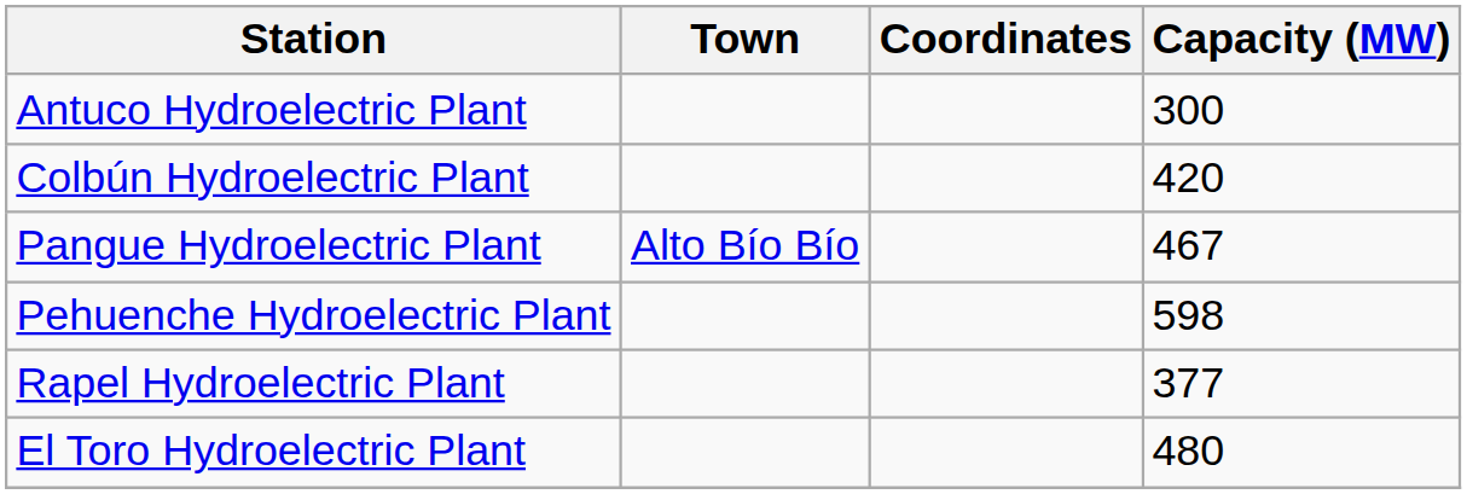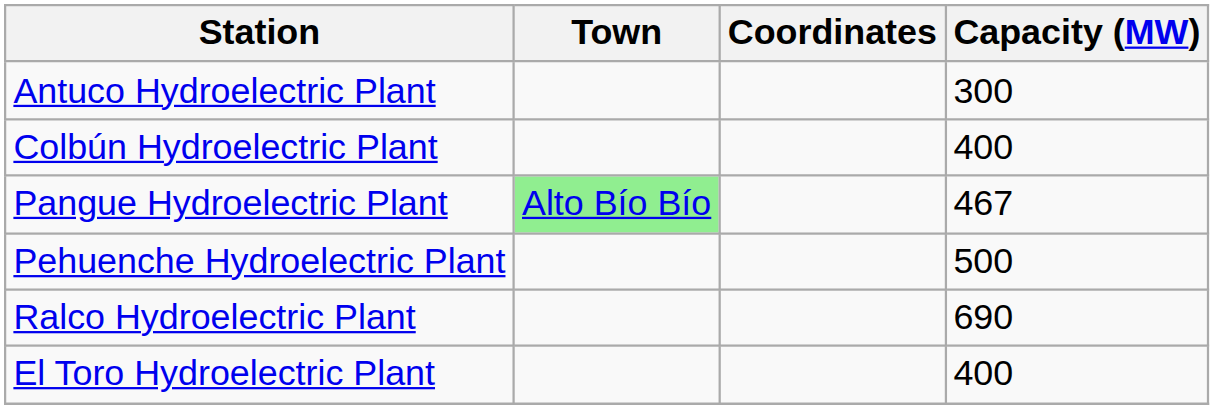 <table class="wikitable sortable">
 <tr>
 <th>Station</th>
 <th>Town</th>
 <th>Coordinates</th>
 <th>Capacity (<a href='#'>MW</a>)</th>
 </tr>
 <tr>
 <td><a href='#'>Antuco Hydroelectric Plant</a></td>
 <td></td>
 <td> </td>
 <td>300</td>
 </tr>
 <tr>
 <td><a href='#'>Colbún Hydroelectric Plant</a></td>
 <td></td>
 <td> </td>
-<td>420</td>
+<td>400</td>
 </tr>
 <tr>
 <td><a href='#'>Pangue Hydroelectric Plant</a></td>
-<td><a href='#'>Alto Bío Bío</a></td>
+<td style="background: lightgreen;"><a href='#'>Alto Bío Bío</a></td>
 <td></td>
 <td>467</td>
 </tr>
 <tr>
 <td><a href='#'>Pehuenche Hydroelectric Plant</a></td>
 <td></td>
 <td> </td>
-<td>598</td>
+<td>500</td>
 </tr>
 <tr>
-<td><a href='#'>Rapel Hydroelectric Plant</a></td>
+<td><a href='#'>Ralco Hydroelectric Plant</a></td>
 <td></td>
 <td></td>
-<td>377</td>
+<td>690</td>
 </tr>
 <tr>
 <td><a href='#'>El Toro Hydroelectric Plant</a></td>
 <td></td>
 <td> </td>
-<td>480</td>
+<td>400</td>
 </tr>
 <tr>
 </tr>
 </table>
